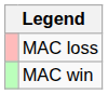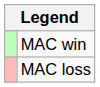 <table class="wikitable" style="font-size:90%">
 <tr>
 <th colspan="2">Legend</th>
 </tr>
 <tr>
+<td style="background:#bfb;"> </td>
+<td>MAC win</td>
+</tr>
+<tr>
 <td style="background:#fbb;"> </td>
 <td>MAC loss</td>
 </tr>
-<tr>
-<td style="background:#bfb;"> </td>
-<td>MAC win</td>
-</tr>
 </table>
